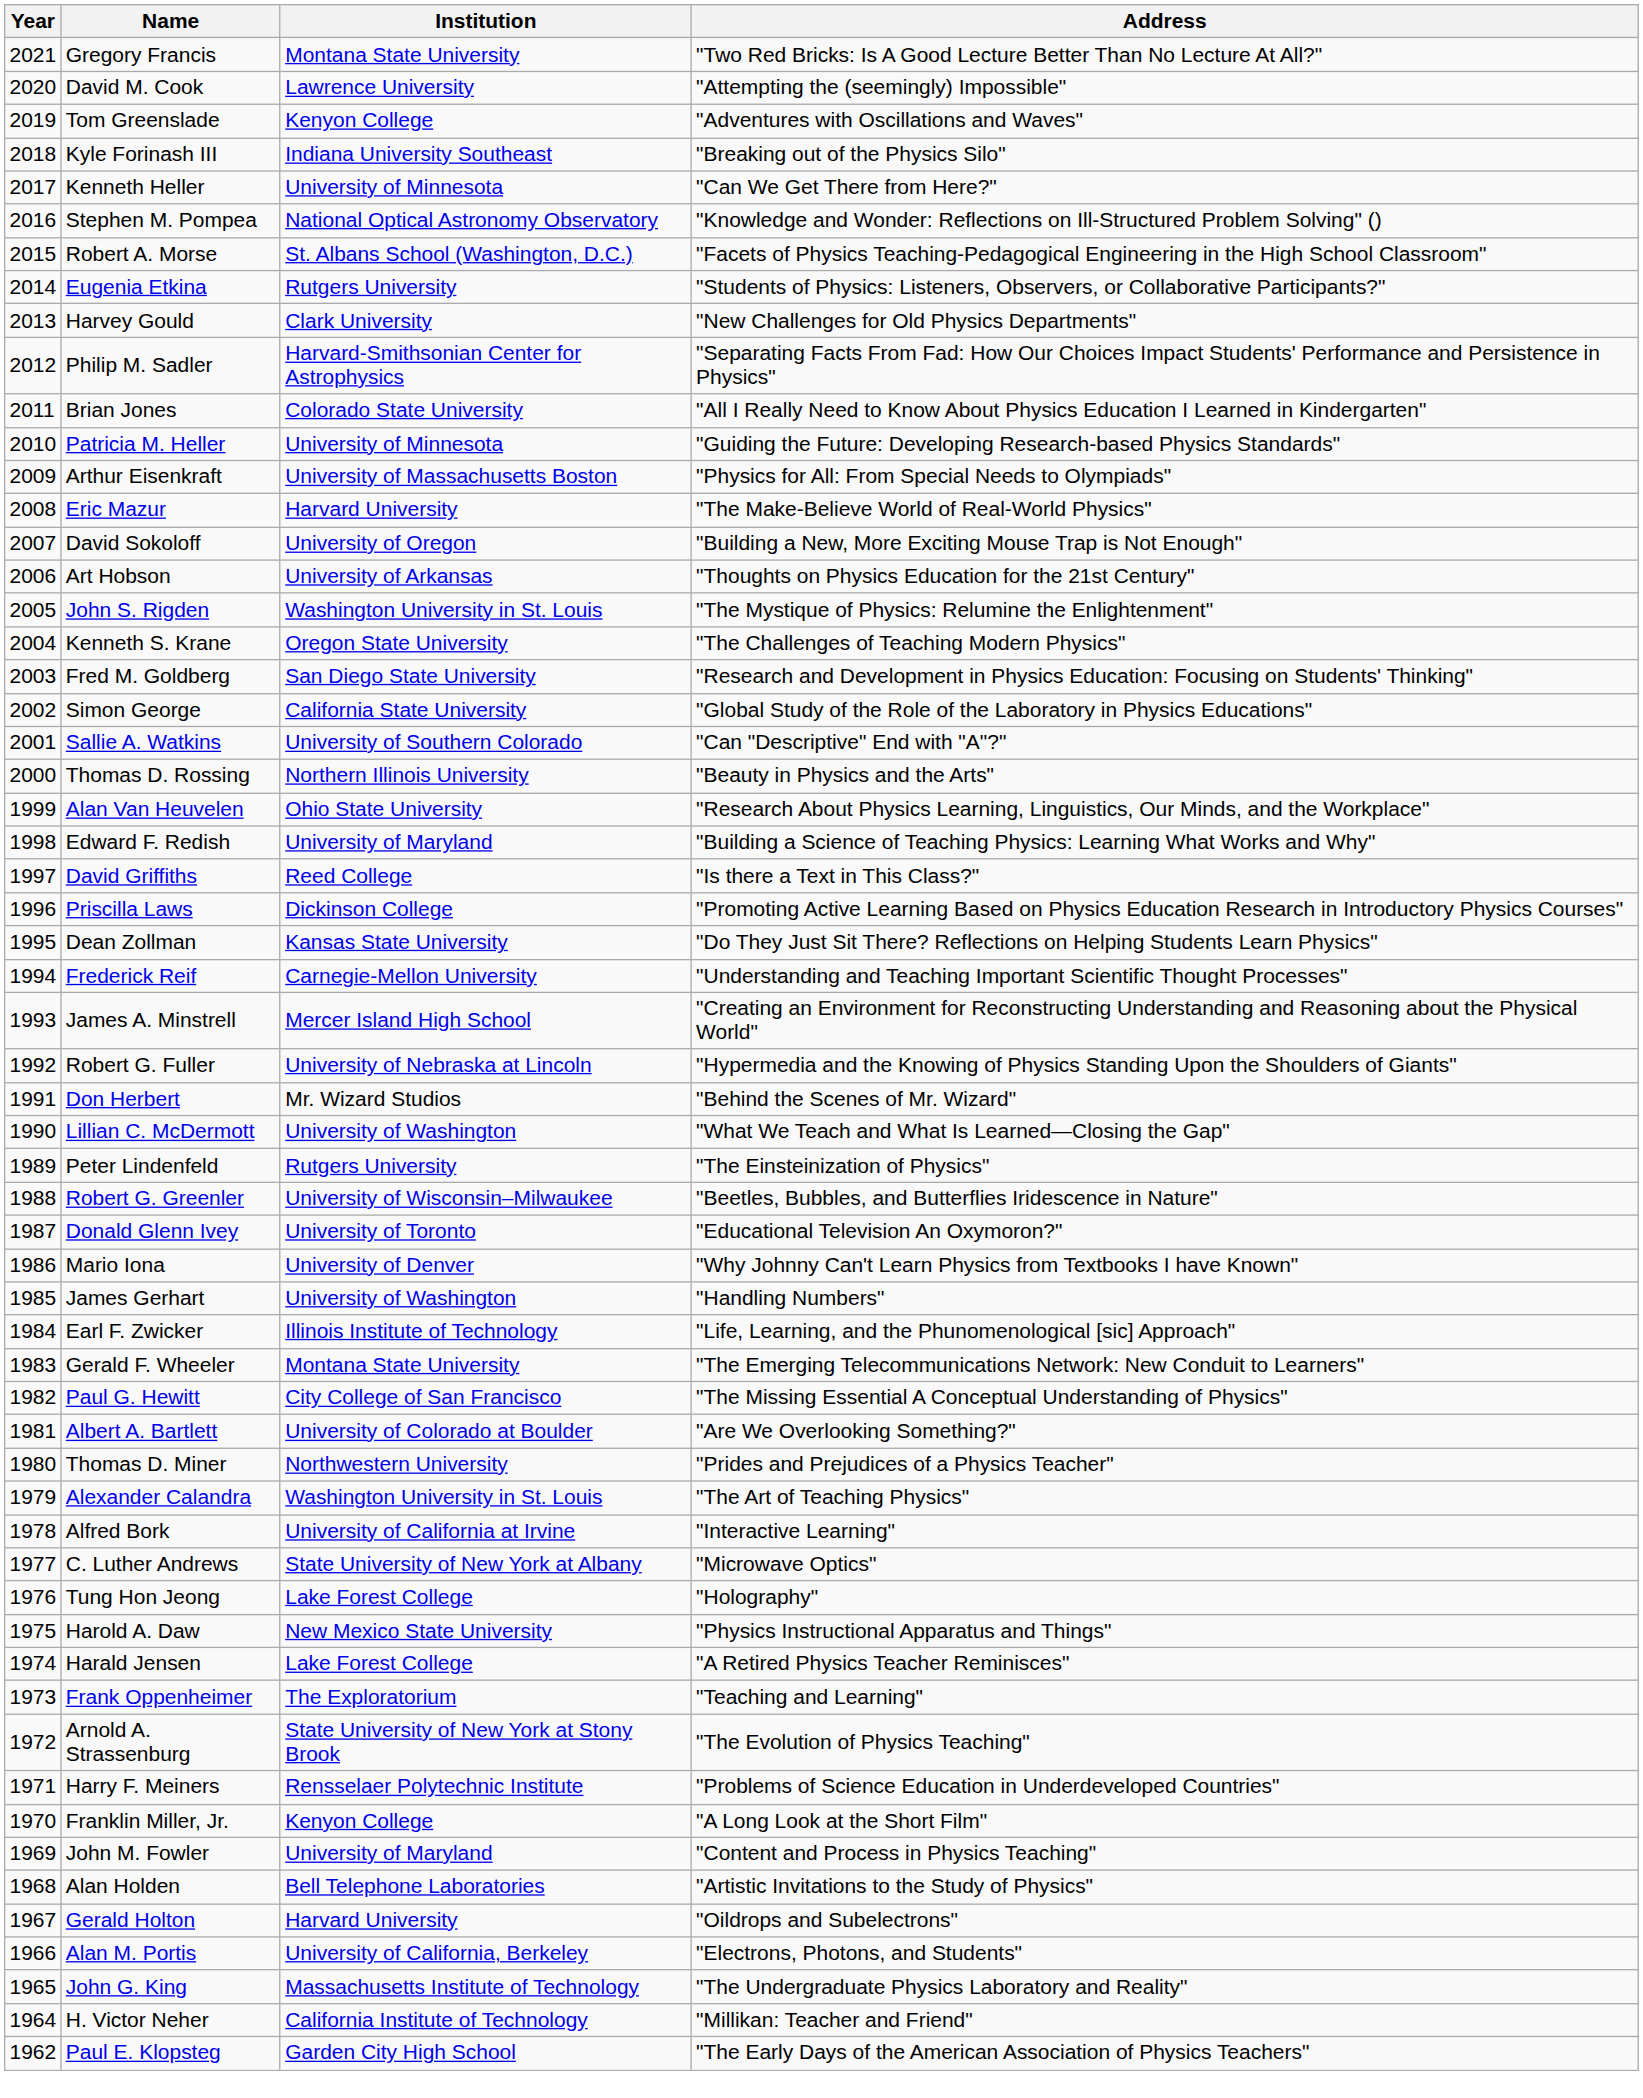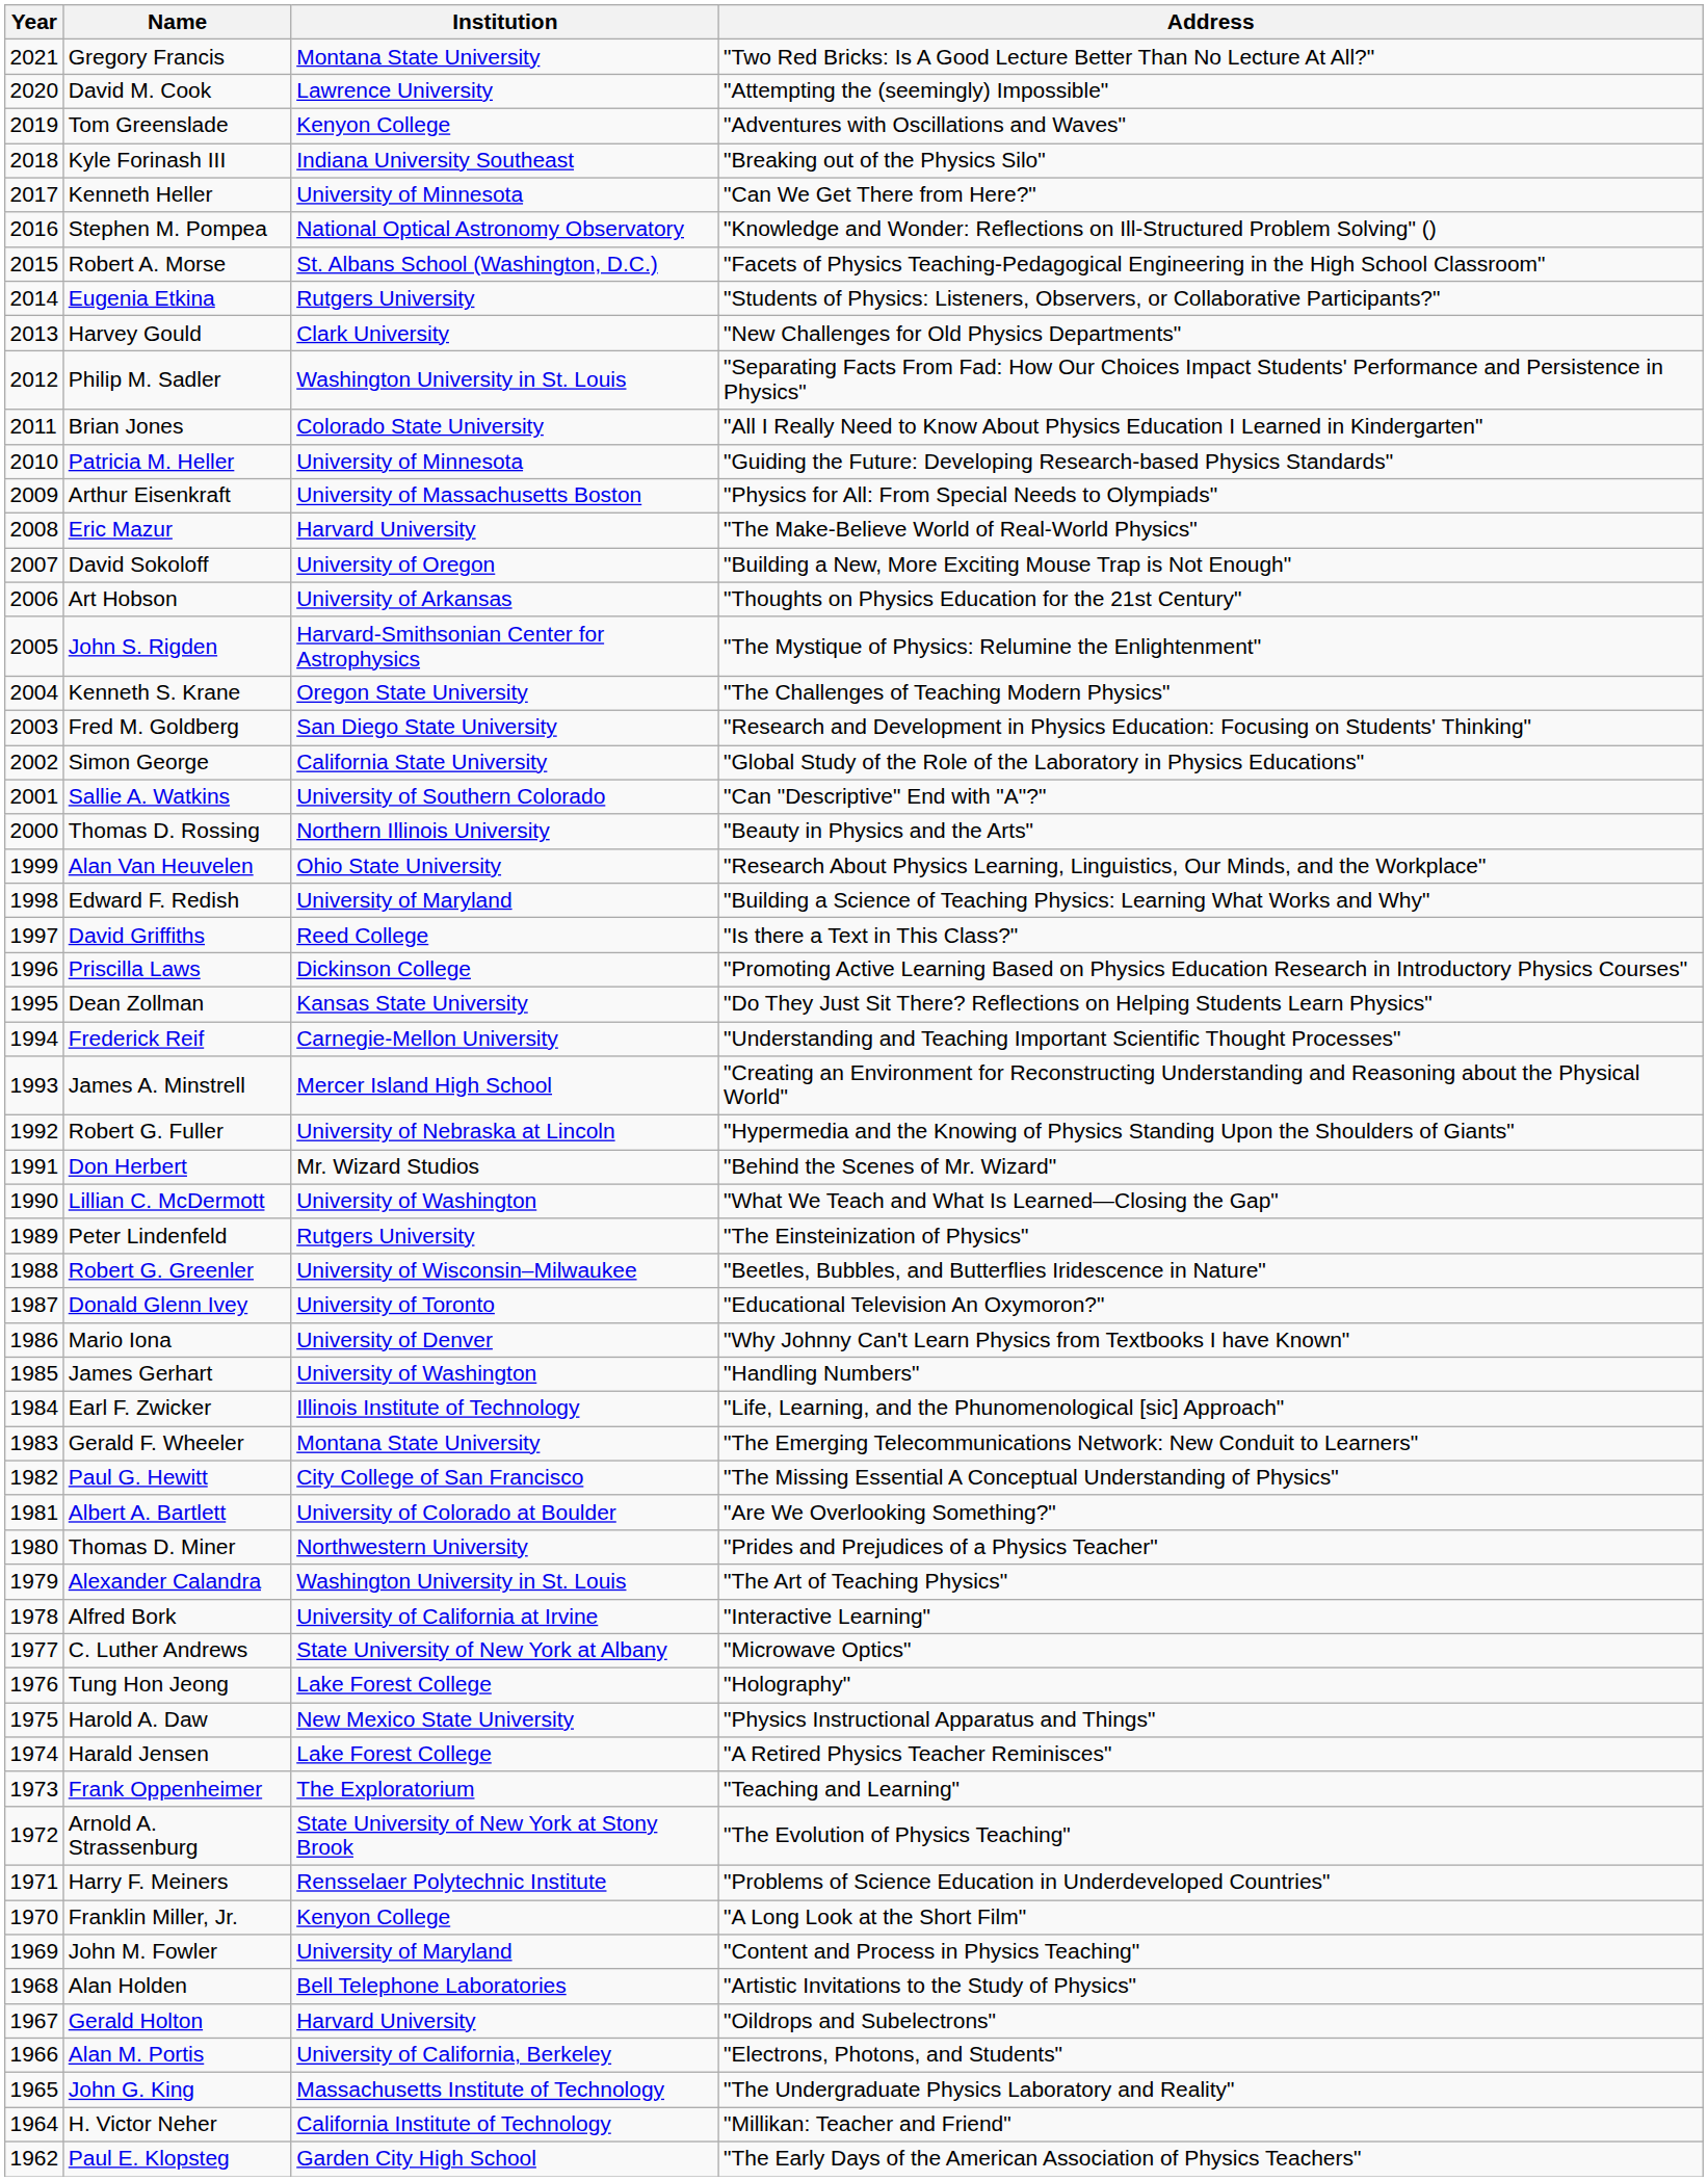 <table class="wikitable sortable">
 <tr>
 <th>Year</th>
 <th>Name</th>
 <th>Institution</th>
 <th>Address</th>
 </tr>
 <tr>
 <td>2021</td>
 <td>Gregory Francis</td>
 <td><a href='#'>Montana State University</a></td>
 <td>"Two Red Bricks: Is A Good Lecture Better Than No Lecture At All?"</td>
 </tr>
 <tr>
 <td>2020</td>
 <td>David M. Cook</td>
 <td><a href='#'>Lawrence University</a></td>
 <td>"Attempting the (seemingly) Impossible"</td>
 </tr>
 <tr>
 <td>2019</td>
 <td>Tom Greenslade</td>
 <td><a href='#'>Kenyon College</a></td>
 <td>"Adventures with Oscillations and Waves"</td>
 </tr>
 <tr>
 <td>2018</td>
 <td>Kyle Forinash III</td>
 <td><a href='#'>Indiana University Southeast</a></td>
 <td>"Breaking out of the Physics Silo"</td>
 </tr>
 <tr>
 <td>2017</td>
 <td>Kenneth Heller</td>
 <td><a href='#'>University of Minnesota</a></td>
 <td>"Can We Get There from Here?"</td>
 </tr>
 <tr>
 <td>2016</td>
 <td>Stephen M. Pompea</td>
 <td><a href='#'>National Optical Astronomy Observatory</a></td>
 <td>"Knowledge and Wonder: Reflections on Ill-Structured Problem Solving" ()</td>
 </tr>
 <tr>
 <td>2015</td>
 <td>Robert A. Morse</td>
 <td><a href='#'>St. Albans School (Washington, D.C.)</a></td>
 <td>"Facets of Physics Teaching-Pedagogical Engineering in the High School Classroom"</td>
 </tr>
 <tr>
 <td>2014</td>
 <td><a href='#'>Eugenia Etkina</a></td>
 <td><a href='#'>Rutgers University</a></td>
 <td>"Students of Physics: Listeners, Observers, or Collaborative Participants?"</td>
 </tr>
 <tr>
 <td>2013</td>
 <td>Harvey Gould</td>
 <td><a href='#'>Clark University</a></td>
 <td>"New Challenges for Old Physics Departments"</td>
 </tr>
 <tr>
 <td>2012</td>
 <td>Philip M. Sadler</td>
-<td><a href='#'>Harvard-Smithsonian Center for Astrophysics</a></td>
+<td><a href='#'>Washington University in St. Louis</a></td>
 <td>"Separating Facts From Fad:  How Our Choices Impact Students' Performance and Persistence in Physics"</td>
 </tr>
 <tr>
 <td>2011</td>
 <td>Brian Jones</td>
 <td><a href='#'>Colorado State University</a></td>
 <td>"All I Really Need to Know About Physics Education I Learned in Kindergarten"</td>
 </tr>
 <tr>
 <td>2010</td>
 <td><a href='#'>Patricia M. Heller</a></td>
 <td><a href='#'>University of Minnesota</a></td>
 <td>"Guiding the Future: Developing Research-based Physics Standards"</td>
 </tr>
 <tr>
 <td>2009</td>
 <td>Arthur Eisenkraft</td>
 <td><a href='#'>University of Massachusetts Boston</a></td>
 <td>"Physics for All: From Special Needs to Olympiads"</td>
 </tr>
 <tr>
 <td>2008</td>
 <td><a href='#'>Eric Mazur</a></td>
 <td><a href='#'>Harvard University</a></td>
 <td>"The Make-Believe World of Real-World Physics"</td>
 </tr>
 <tr>
 <td>2007</td>
 <td>David Sokoloff</td>
 <td><a href='#'>University of Oregon</a></td>
 <td>"Building a New, More Exciting Mouse Trap is Not Enough"</td>
 </tr>
 <tr>
 <td>2006</td>
 <td>Art Hobson</td>
 <td><a href='#'>University of Arkansas</a></td>
 <td>"Thoughts on Physics Education for the 21st Century"</td>
 </tr>
 <tr>
 <td>2005</td>
 <td><a href='#'>John S. Rigden</a></td>
-<td><a href='#'>Washington University in St. Louis</a></td>
+<td><a href='#'>Harvard-Smithsonian Center for Astrophysics</a></td>
 <td>"The Mystique of Physics: Relumine the Enlightenment"</td>
 </tr>
 <tr>
 <td>2004</td>
 <td>Kenneth S. Krane</td>
 <td><a href='#'>Oregon State University</a></td>
 <td>"The Challenges of Teaching Modern Physics"</td>
 </tr>
 <tr>
 <td>2003</td>
 <td>Fred M. Goldberg</td>
 <td><a href='#'>San Diego State University</a></td>
 <td>"Research and Development in Physics Education: Focusing on Students' Thinking"</td>
 </tr>
 <tr>
 <td>2002</td>
 <td>Simon George</td>
 <td><a href='#'>California State University</a></td>
 <td>"Global Study of the Role of the Laboratory in Physics Educations"</td>
 </tr>
 <tr>
 <td>2001</td>
 <td><a href='#'>Sallie A. Watkins</a></td>
 <td><a href='#'>University of Southern Colorado</a></td>
 <td>"Can "Descriptive" End with "A"?"</td>
 </tr>
 <tr>
 <td>2000</td>
 <td>Thomas D. Rossing</td>
 <td><a href='#'>Northern Illinois University</a></td>
 <td>"Beauty in Physics and the Arts"</td>
 </tr>
 <tr>
 <td>1999</td>
 <td><a href='#'>Alan Van Heuvelen</a></td>
 <td><a href='#'>Ohio State University</a></td>
 <td>"Research About Physics Learning, Linguistics, Our Minds, and the Workplace"</td>
 </tr>
 <tr>
 <td>1998</td>
 <td>Edward F. Redish</td>
 <td><a href='#'>University of Maryland</a></td>
 <td>"Building a Science of Teaching Physics: Learning What Works and Why"</td>
 </tr>
 <tr>
 <td>1997</td>
 <td><a href='#'>David Griffiths</a></td>
 <td><a href='#'>Reed College</a></td>
 <td>"Is there a Text in This Class?"</td>
 </tr>
 <tr>
 <td>1996</td>
 <td><a href='#'>Priscilla Laws</a></td>
 <td><a href='#'>Dickinson College</a></td>
 <td>"Promoting Active Learning Based on Physics Education Research in Introductory Physics Courses"</td>
 </tr>
 <tr>
 <td>1995</td>
 <td>Dean Zollman</td>
 <td><a href='#'>Kansas State University</a></td>
 <td>"Do They Just Sit There? Reflections on Helping Students Learn Physics"</td>
 </tr>
 <tr>
 <td>1994</td>
 <td><a href='#'>Frederick Reif</a></td>
 <td><a href='#'>Carnegie-Mellon University</a></td>
 <td>"Understanding and Teaching Important Scientific Thought Processes"</td>
 </tr>
 <tr>
 <td>1993</td>
 <td>James A. Minstrell</td>
 <td><a href='#'>Mercer Island High School</a></td>
 <td>"Creating an Environment for Reconstructing Understanding and Reasoning about the Physical World"</td>
 </tr>
 <tr>
 <td>1992</td>
 <td>Robert G. Fuller</td>
 <td><a href='#'>University of Nebraska at Lincoln</a></td>
 <td>"Hypermedia and the Knowing of Physics Standing Upon the Shoulders of Giants"</td>
 </tr>
 <tr>
 <td>1991</td>
 <td><a href='#'>Don Herbert</a></td>
 <td>Mr. Wizard Studios</td>
 <td>"Behind the Scenes of Mr. Wizard"</td>
 </tr>
 <tr>
 <td>1990</td>
 <td><a href='#'>Lillian C. McDermott</a></td>
 <td><a href='#'>University of Washington</a></td>
 <td>"What We Teach and What Is Learned—Closing the Gap"</td>
 </tr>
 <tr>
 <td>1989</td>
 <td>Peter Lindenfeld</td>
 <td><a href='#'>Rutgers University</a></td>
 <td>"The Einsteinization of Physics"</td>
 </tr>
 <tr>
 <td>1988</td>
 <td><a href='#'>Robert G. Greenler</a></td>
 <td><a href='#'>University of Wisconsin–Milwaukee</a></td>
 <td>"Beetles, Bubbles, and Butterflies Iridescence in Nature"</td>
 </tr>
 <tr>
 <td>1987</td>
 <td><a href='#'>Donald Glenn Ivey</a></td>
 <td><a href='#'>University of Toronto</a></td>
 <td>"Educational Television An Oxymoron?"</td>
 </tr>
 <tr>
 <td>1986</td>
 <td>Mario Iona</td>
 <td><a href='#'>University of Denver</a></td>
 <td>"Why Johnny Can't Learn Physics from Textbooks I have Known"</td>
 </tr>
 <tr>
 <td>1985</td>
 <td>James Gerhart</td>
 <td><a href='#'>University of Washington</a></td>
 <td>"Handling Numbers"</td>
 </tr>
 <tr>
 <td>1984</td>
 <td>Earl F. Zwicker</td>
 <td><a href='#'>Illinois Institute of Technology</a></td>
 <td>"Life, Learning, and the Phunomenological [sic] Approach"</td>
 </tr>
 <tr>
 <td>1983</td>
 <td>Gerald F. Wheeler</td>
 <td><a href='#'>Montana State University</a></td>
 <td>"The Emerging Telecommunications Network: New Conduit to Learners"</td>
 </tr>
 <tr>
 <td>1982</td>
 <td><a href='#'>Paul G. Hewitt</a></td>
 <td><a href='#'>City College of San Francisco</a></td>
 <td>"The Missing Essential A Conceptual Understanding of Physics"</td>
 </tr>
 <tr>
 <td>1981</td>
 <td><a href='#'>Albert A. Bartlett</a></td>
 <td><a href='#'>University of Colorado at Boulder</a></td>
 <td>"Are We Overlooking Something?"</td>
 </tr>
 <tr>
 <td>1980</td>
 <td>Thomas D. Miner</td>
 <td><a href='#'>Northwestern University</a></td>
 <td>"Prides and Prejudices of a Physics Teacher"</td>
 </tr>
 <tr>
 <td>1979</td>
 <td><a href='#'>Alexander Calandra</a></td>
 <td><a href='#'>Washington University in St. Louis</a></td>
 <td>"The Art of Teaching Physics"</td>
 </tr>
 <tr>
 <td>1978</td>
 <td>Alfred Bork</td>
 <td><a href='#'>University of California at Irvine</a></td>
 <td>"Interactive Learning"</td>
 </tr>
 <tr>
 <td>1977</td>
 <td>C. Luther Andrews</td>
 <td><a href='#'>State University of New York at Albany</a></td>
 <td>"Microwave Optics"</td>
 </tr>
 <tr>
 <td>1976</td>
 <td>Tung Hon Jeong</td>
 <td><a href='#'>Lake Forest College</a></td>
 <td>"Holography"</td>
 </tr>
 <tr>
 <td>1975</td>
 <td>Harold A. Daw</td>
 <td><a href='#'>New Mexico State University</a></td>
 <td>"Physics Instructional Apparatus and Things"</td>
 </tr>
 <tr>
 <td>1974</td>
 <td>Harald Jensen</td>
 <td><a href='#'>Lake Forest College</a></td>
 <td>"A Retired Physics Teacher Reminisces"</td>
 </tr>
 <tr>
 <td>1973</td>
 <td><a href='#'>Frank Oppenheimer</a></td>
 <td><a href='#'>The Exploratorium</a></td>
 <td>"Teaching and Learning"</td>
 </tr>
 <tr>
 <td>1972</td>
 <td>Arnold A. Strassenburg</td>
 <td><a href='#'>State University of New York at Stony Brook</a></td>
 <td>"The Evolution of Physics Teaching"</td>
 </tr>
 <tr>
 <td>1971</td>
 <td>Harry F. Meiners</td>
 <td><a href='#'>Rensselaer Polytechnic Institute</a></td>
 <td>"Problems of Science Education in Underdeveloped Countries"</td>
 </tr>
 <tr>
 <td>1970</td>
 <td>Franklin Miller, Jr.</td>
 <td><a href='#'>Kenyon College</a></td>
 <td>"A Long Look at the Short Film"</td>
 </tr>
 <tr>
 <td>1969</td>
 <td>John M. Fowler</td>
 <td><a href='#'>University of Maryland</a></td>
 <td>"Content and Process in Physics Teaching"</td>
 </tr>
 <tr>
 <td>1968</td>
 <td>Alan Holden</td>
 <td><a href='#'>Bell Telephone Laboratories</a></td>
 <td>"Artistic Invitations to the Study of Physics"</td>
 </tr>
 <tr>
 <td>1967</td>
 <td><a href='#'>Gerald Holton</a></td>
 <td><a href='#'>Harvard University</a></td>
 <td>"Oildrops and Subelectrons"</td>
 </tr>
 <tr>
 <td>1966</td>
 <td><a href='#'>Alan M. Portis</a></td>
 <td><a href='#'>University of California, Berkeley</a></td>
 <td>"Electrons, Photons, and Students"</td>
 </tr>
 <tr>
 <td>1965</td>
 <td><a href='#'>John G. King</a></td>
 <td><a href='#'>Massachusetts Institute of Technology</a></td>
 <td>"The Undergraduate Physics Laboratory and Reality"</td>
 </tr>
 <tr>
 <td>1964</td>
 <td>H. Victor Neher</td>
 <td><a href='#'>California Institute of Technology</a></td>
 <td>"Millikan: Teacher and Friend"</td>
 </tr>
 <tr>
 <td>1962</td>
 <td><a href='#'>Paul E. Klopsteg</a></td>
 <td><a href='#'>Garden City High School</a></td>
 <td>"The Early Days of the American Association of Physics Teachers"</td>
 </tr>
 </table>
